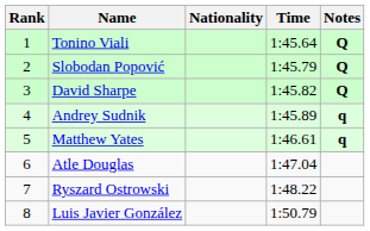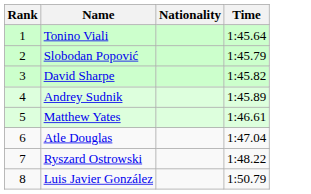 <table class="wikitable sortable" style="text-align:center">
 <tr>
 <th>Rank</th>
 <th>Name</th>
 <th>Nationality</th>
 <th>Time</th>
-<th>Notes</th>
 </tr>
 <tr bgcolor=ccffcc>
 <td>1</td>
 <td align=left><a href='#'>Tonino Viali</a></td>
 <td align=left></td>
 <td>1:45.64</td>
-<td><strong>Q</strong></td>
 </tr>
 <tr bgcolor=ccffcc>
 <td>2</td>
 <td align=left><a href='#'>Slobodan Popović</a></td>
 <td align=left></td>
 <td>1:45.79</td>
-<td><strong>Q</strong></td>
 </tr>
 <tr bgcolor=ccffcc>
 <td>3</td>
 <td align=left><a href='#'>David Sharpe</a></td>
 <td align=left></td>
 <td>1:45.82</td>
-<td><strong>Q</strong></td>
 </tr>
 <tr bgcolor=ddffdd>
 <td>4</td>
 <td align=left><a href='#'>Andrey Sudnik</a></td>
 <td align=left></td>
 <td>1:45.89</td>
-<td><strong>q</strong></td>
 </tr>
 <tr bgcolor=ddffdd>
 <td>5</td>
 <td align=left><a href='#'>Matthew Yates</a></td>
 <td align=left></td>
 <td>1:46.61</td>
-<td><strong>q</strong></td>
 </tr>
 <tr>
 <td>6</td>
 <td align=left><a href='#'>Atle Douglas</a></td>
 <td align=left></td>
 <td>1:47.04</td>
-<td></td>
 </tr>
 <tr>
 <td>7</td>
 <td align=left><a href='#'>Ryszard Ostrowski</a></td>
 <td align=left></td>
 <td>1:48.22</td>
-<td></td>
 </tr>
 <tr>
 <td>8</td>
 <td align=left><a href='#'>Luis Javier González</a></td>
 <td align=left></td>
 <td>1:50.79</td>
-<td></td>
 </tr>
 </table>
